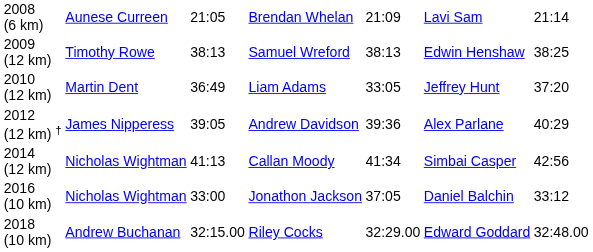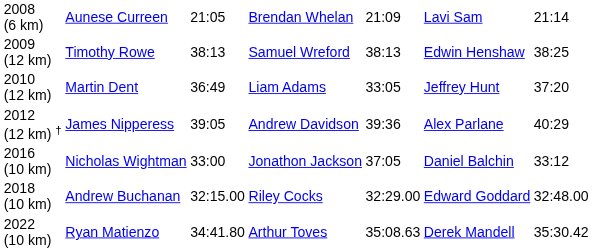 <table>
 <tr>
 <td>2008<br>(6 km)</td>
 <td align=left><a href='#'>Aunese Curreen</a> <br> </td>
 <td>21:05</td>
 <td align=left><a href='#'>Brendan Whelan</a> <br> </td>
 <td>21:09</td>
 <td align=left><a href='#'>Lavi Sam</a> <br> </td>
 <td>21:14</td>
 </tr>
 <tr>
 <td>2009<br>(12 km)</td>
 <td align=left><a href='#'>Timothy Rowe</a> <br> </td>
 <td>38:13</td>
 <td align=left><a href='#'>Samuel Wreford</a> <br> </td>
 <td>38:13</td>
 <td align=left><a href='#'>Edwin Henshaw</a> <br> </td>
 <td>38:25</td>
 </tr>
 <tr>
 <td>2010<br>(12 km)</td>
 <td align=left><a href='#'>Martin Dent</a> <br> </td>
 <td>36:49</td>
 <td align=left><a href='#'>Liam Adams</a> <br> </td>
 <td>33:05</td>
 <td align=left><a href='#'>Jeffrey Hunt</a> <br> </td>
 <td>37:20</td>
 </tr>
 <tr>
 <td>2012<br>(12 km) <sup>†</sup></td>
 <td align=left><a href='#'>James Nipperess</a> <br> </td>
 <td>39:05</td>
 <td align=left><a href='#'>Andrew Davidson</a> <br> </td>
 <td>39:36</td>
 <td align=left><a href='#'>Alex Parlane</a> <br> </td>
 <td>40:29</td>
 </tr>
 <tr>
-<td>2014<br>(12 km)</td>
-<td align=left><a href='#'>Nicholas Wightman</a> <br> </td>
-<td>41:13</td>
-<td align=left><a href='#'>Callan Moody</a> <br> </td>
-<td>41:34</td>
-<td align=left><a href='#'>Simbai Casper</a> <br> </td>
-<td>42:56</td>
-</tr>
-<tr>
 <td>2016<br>(10 km)</td>
 <td align=left><a href='#'>Nicholas Wightman</a> <br> </td>
 <td>33:00</td>
 <td align=left><a href='#'>Jonathon Jackson</a> <br> </td>
 <td>37:05</td>
 <td align=left><a href='#'>Daniel Balchin</a> <br> </td>
 <td>33:12</td>
 </tr>
 <tr>
 <td>2018<br>(10 km)</td>
 <td align=left><a href='#'>Andrew Buchanan</a> <br> </td>
 <td>32:15.00</td>
 <td align=left><a href='#'>Riley Cocks</a> <br> </td>
 <td>32:29.00</td>
 <td align=left><a href='#'>Edward Goddard</a> <br> </td>
 <td>32:48.00</td>
 </tr>
+<tr>
+<td>2022<br>(10 km)</td>
+<td align=left><a href='#'>Ryan Matienzo</a> <br> </td>
+<td>34:41.80</td>
+<td align=left><a href='#'>Arthur Toves</a> <br> </td>
+<td>35:08.63</td>
+<td align=left><a href='#'>Derek Mandell</a> <br> </td>
+<td>35:30.42</td>
+</tr>
 </table>
